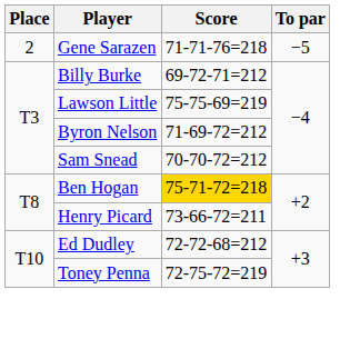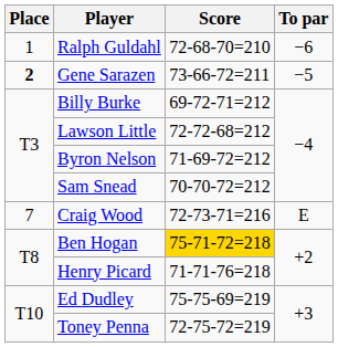 <table class="wikitable">
 <tr>
 <th>Place</th>
 <th>Player</th>
 <th>Score</th>
 <th>To par</th>
 </tr>
 <tr>
-<td align="center">2</td>
+<td align="center">1</td>
+<td> <a href='#'>Ralph Guldahl</a></td>
+<td>72-68-70=210</td>
+<td align="center">−6</td>
+</tr>
+<tr>
+<td align="center"><strong>2</strong></td>
 <td> <a href='#'>Gene Sarazen</a></td>
-<td>71-71-76=218</td>
+<td>73-66-72=211</td>
 <td align="center">−5</td>
 </tr>
 <tr>
 <td rowspan="4" align="center">T3</td>
 <td> <a href='#'>Billy Burke</a></td>
 <td>69-72-71=212</td>
 <td rowspan="4" align="center">−4</td>
 </tr>
 <tr>
 <td> <a href='#'>Lawson Little</a></td>
-<td>75-75-69=219</td>
+<td>72-72-68=212</td>
 </tr>
 <tr>
 <td> <a href='#'>Byron Nelson</a></td>
 <td>71-69-72=212</td>
 </tr>
 <tr>
 <td> <a href='#'>Sam Snead</a></td>
 <td>70-70-72=212</td>
 </tr>
 <tr>
+<td align="center">7</td>
+<td> <a href='#'>Craig Wood</a></td>
+<td>72-73-71=216</td>
+<td align="center">E</td>
+</tr>
+<tr>
 <td rowspan="2" align="center">T8</td>
 <td> <a href='#'>Ben Hogan</a></td>
 <td style="background: gold;">75-71-72=218</td>
 <td rowspan="2" align="center">+2</td>
 </tr>
 <tr>
 <td> <a href='#'>Henry Picard</a></td>
-<td>73-66-72=211</td>
+<td>71-71-76=218</td>
 </tr>
 <tr>
 <td rowspan="2" align="center">T10</td>
 <td> <a href='#'>Ed Dudley</a></td>
-<td>72-72-68=212</td>
+<td>75-75-69=219</td>
 <td rowspan="2" align="center">+3</td>
 </tr>
 <tr>
 <td> <a href='#'>Toney Penna</a></td>
 <td>72-75-72=219</td>
 </tr>
 </table>
